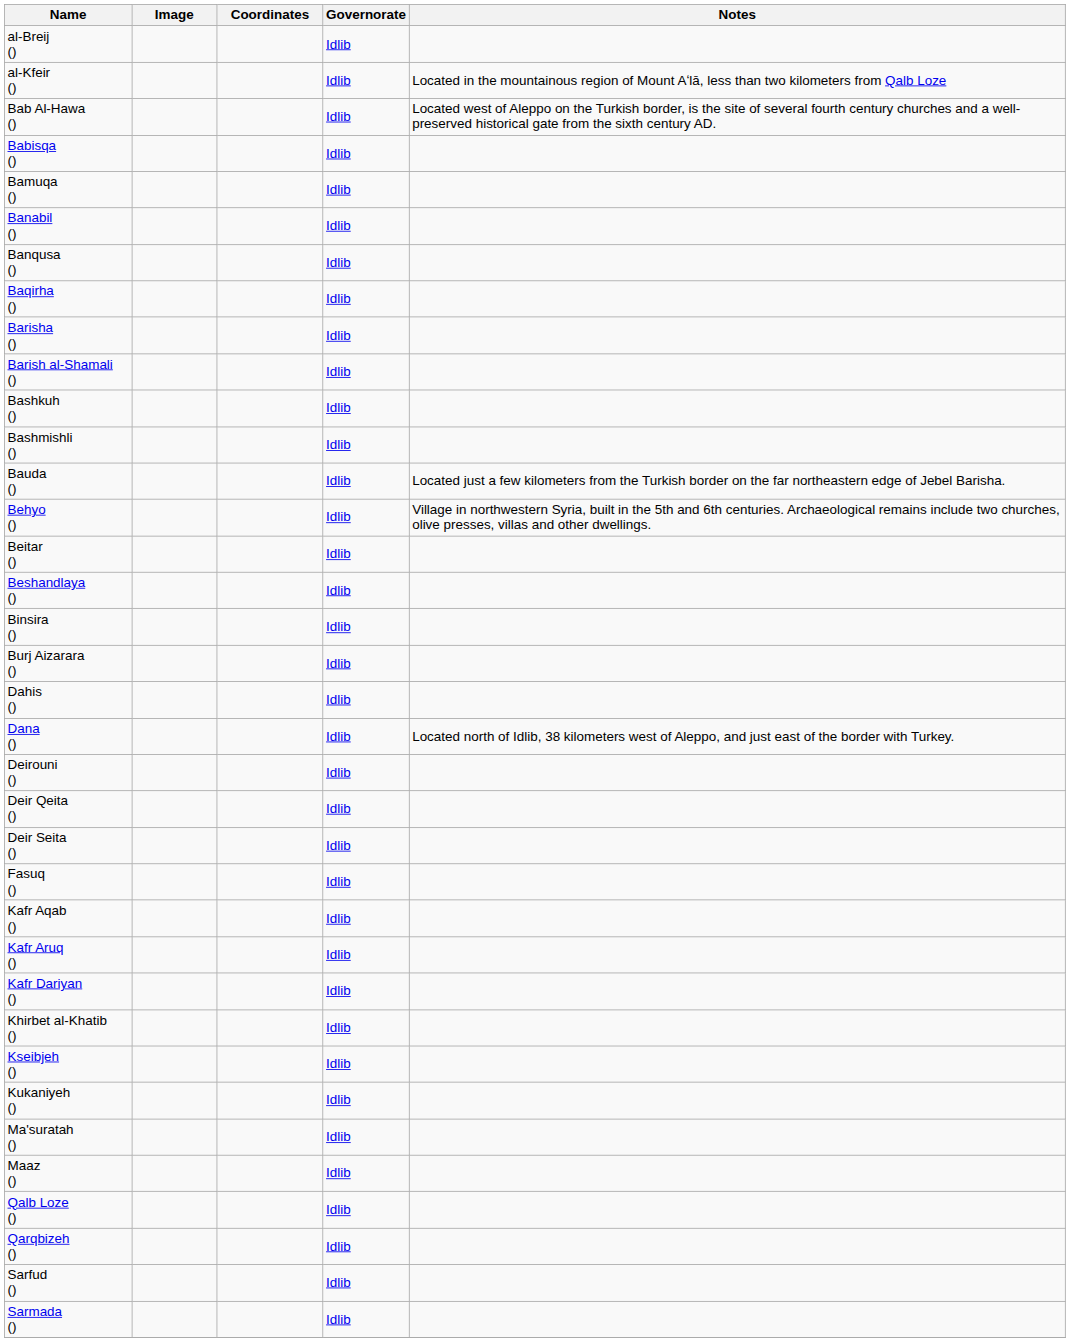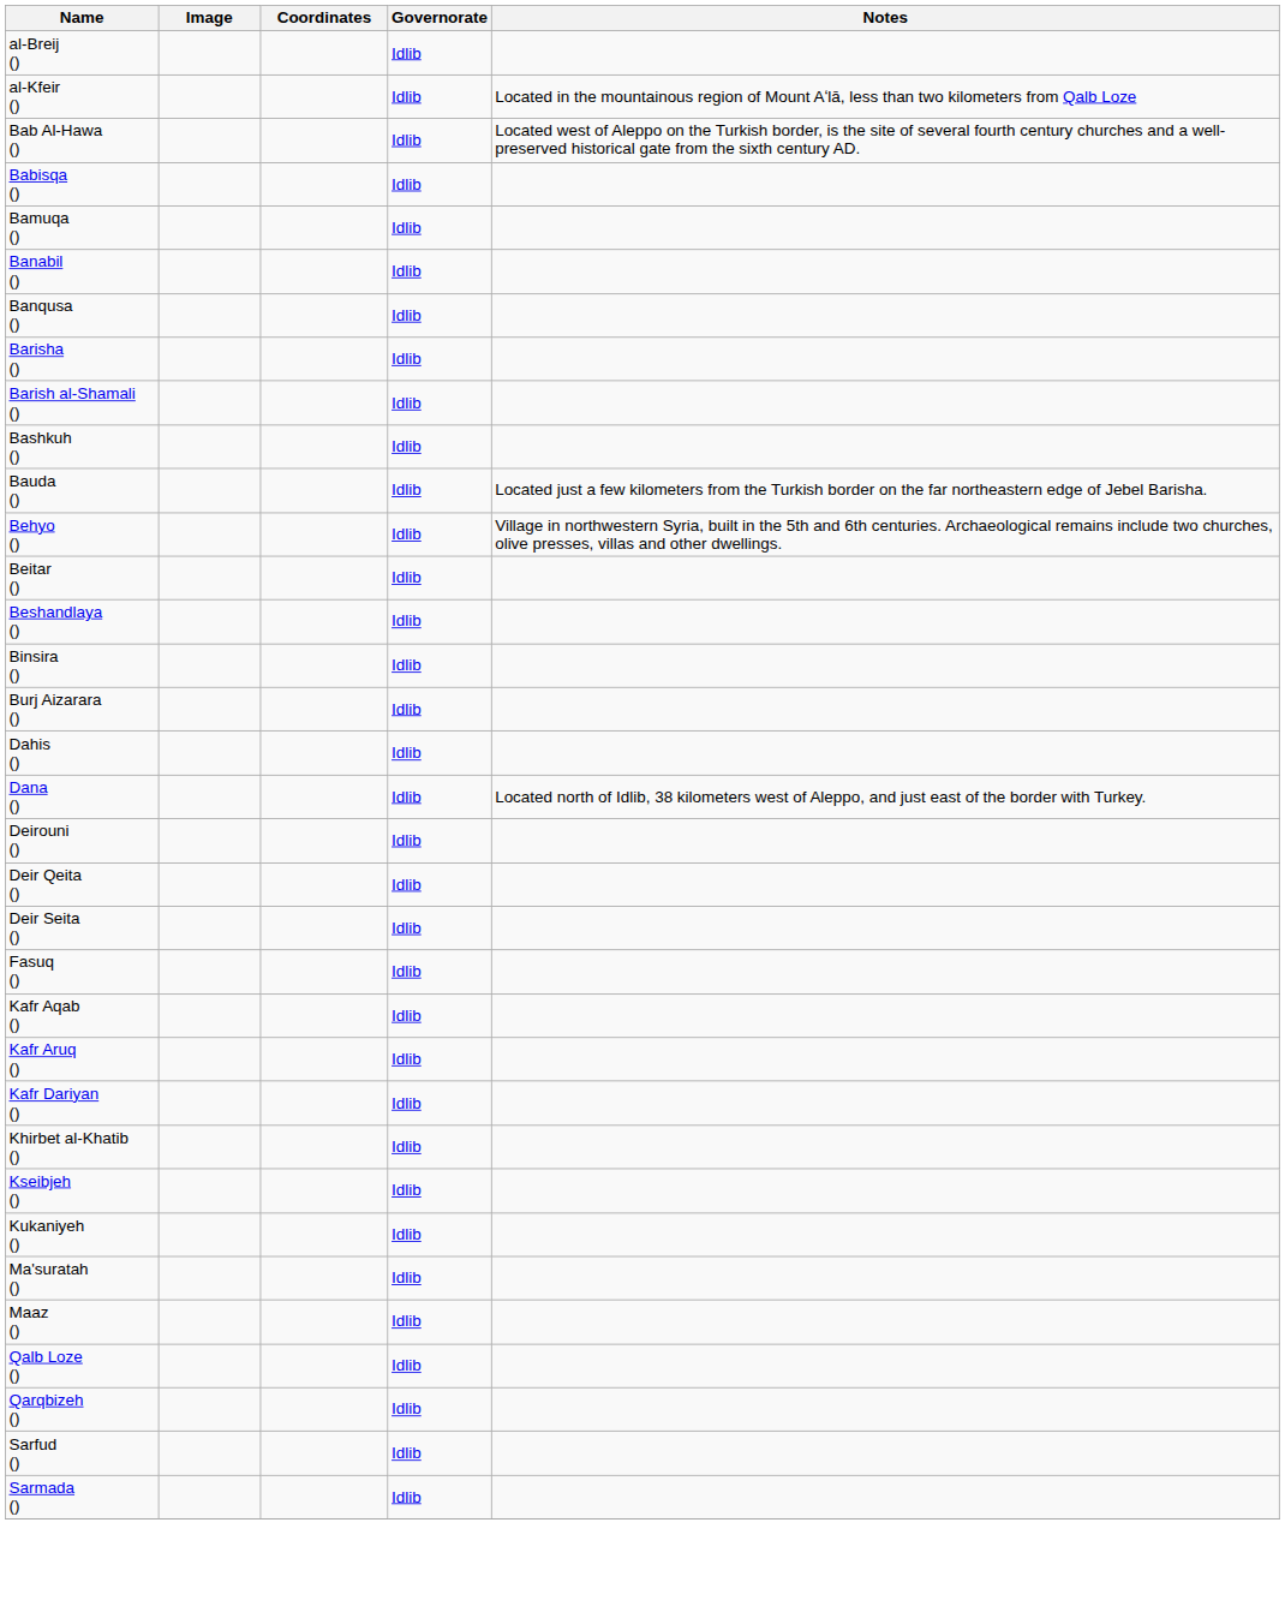 <table class="wikitable sortable" width="100%">
 <tr>
 <th width="12%">Name<br></th>
 <th class="unsortable" width="94px">Image</th>
 <th class="unsortable" width="10%">Coordinates</th>
 <th width="8%">Governorate</th>
 <th class="unsortable">Notes</th>
 </tr>
 <tr>
 <td>al-Breij<br>()</td>
 <td></td>
 <td></td>
 <td><a href='#'>Idlib</a></td>
 <td></td>
 </tr>
 <tr>
 <td>al-Kfeir<br>()</td>
 <td></td>
 <td></td>
 <td><a href='#'>Idlib</a></td>
 <td>Located in the mountainous region of Mount Aʻlā, less than two kilometers from <a href='#'>Qalb Loze</a></td>
 </tr>
 <tr>
 <td>Bab Al-Hawa<br>()</td>
 <td></td>
 <td></td>
 <td><a href='#'>Idlib</a></td>
 <td>Located  west of Aleppo on the Turkish border, is the site of several fourth century churches and a well-preserved historical gate from the sixth century AD.</td>
 </tr>
 <tr>
 <td><a href='#'>Babisqa</a><br>()</td>
 <td></td>
 <td></td>
 <td><a href='#'>Idlib</a></td>
 <td></td>
 </tr>
 <tr>
 <td>Bamuqa<br>()</td>
 <td></td>
 <td></td>
 <td><a href='#'>Idlib</a></td>
 <td></td>
 </tr>
 <tr>
 <td><a href='#'>Banabil</a><br>()</td>
 <td></td>
 <td></td>
 <td><a href='#'>Idlib</a></td>
 <td></td>
 </tr>
 <tr>
 <td>Banqusa<br>()</td>
 <td></td>
 <td></td>
 <td><a href='#'>Idlib</a></td>
 <td></td>
 </tr>
 <tr>
-<td><a href='#'>Baqirha</a><br>()</td>
-<td></td>
-<td></td>
-<td><a href='#'>Idlib</a></td>
-<td></td>
-</tr>
-<tr>
 <td><a href='#'>Barisha</a><br>()</td>
 <td></td>
 <td></td>
 <td><a href='#'>Idlib</a></td>
 <td></td>
 </tr>
 <tr>
 <td><a href='#'>Barish al-Shamali</a><br>()</td>
 <td></td>
 <td></td>
 <td><a href='#'>Idlib</a></td>
 <td></td>
 </tr>
 <tr>
 <td>Bashkuh<br>()</td>
-<td></td>
-<td></td>
-<td><a href='#'>Idlib</a></td>
-<td></td>
-</tr>
-<tr>
-<td>Bashmishli<br>()</td>
 <td></td>
 <td></td>
 <td><a href='#'>Idlib</a></td>
 <td></td>
 </tr>
 <tr>
 <td>Bauda<br>()</td>
 <td></td>
 <td></td>
 <td><a href='#'>Idlib</a></td>
 <td>Located just a few kilometers from the Turkish border on the far northeastern edge of Jebel Barisha.</td>
 </tr>
 <tr>
 <td><a href='#'>Behyo</a><br>()</td>
 <td></td>
 <td></td>
 <td><a href='#'>Idlib</a></td>
 <td>Village in northwestern Syria, built in the 5th and 6th centuries. Archaeological remains include two churches, olive presses, villas and other dwellings.</td>
 </tr>
 <tr>
 <td>Beitar<br>()</td>
 <td></td>
 <td></td>
 <td><a href='#'>Idlib</a></td>
 <td></td>
 </tr>
 <tr>
 <td><a href='#'>Beshandlaya</a><br>()</td>
 <td></td>
 <td></td>
 <td><a href='#'>Idlib</a></td>
 <td></td>
 </tr>
 <tr>
 <td>Binsira<br>()</td>
 <td></td>
 <td></td>
 <td><a href='#'>Idlib</a></td>
 <td></td>
 </tr>
 <tr>
 <td>Burj Aizarara<br>()</td>
 <td></td>
 <td></td>
 <td><a href='#'>Idlib</a></td>
 <td></td>
 </tr>
 <tr>
 <td>Dahis<br>()</td>
 <td></td>
 <td></td>
 <td><a href='#'>Idlib</a></td>
 <td></td>
 </tr>
 <tr>
 <td><a href='#'>Dana</a><br>()</td>
 <td></td>
 <td></td>
 <td><a href='#'>Idlib</a></td>
 <td>Located north of Idlib, 38 kilometers west of Aleppo, and just east of the border with Turkey.</td>
 </tr>
 <tr>
 <td>Deirouni<br>()</td>
 <td></td>
 <td></td>
 <td><a href='#'>Idlib</a></td>
 <td></td>
 </tr>
 <tr>
 <td>Deir Qeita<br>()</td>
 <td></td>
 <td></td>
 <td><a href='#'>Idlib</a></td>
 <td></td>
 </tr>
 <tr>
 <td>Deir Seita<br>()</td>
 <td></td>
 <td></td>
 <td><a href='#'>Idlib</a></td>
 <td></td>
 </tr>
 <tr>
 <td>Fasuq<br>()</td>
 <td></td>
 <td></td>
 <td><a href='#'>Idlib</a></td>
 <td></td>
 </tr>
 <tr>
 <td>Kafr Aqab<br>()</td>
 <td></td>
 <td></td>
 <td><a href='#'>Idlib</a></td>
 <td></td>
 </tr>
 <tr>
 <td><a href='#'>Kafr Aruq</a><br>()</td>
 <td></td>
 <td></td>
 <td><a href='#'>Idlib</a></td>
 <td></td>
 </tr>
 <tr>
 <td><a href='#'>Kafr Dariyan</a><br>()</td>
 <td></td>
 <td></td>
 <td><a href='#'>Idlib</a></td>
 <td></td>
 </tr>
 <tr>
 <td>Khirbet al-Khatib<br>()</td>
 <td></td>
 <td></td>
 <td><a href='#'>Idlib</a></td>
 <td></td>
 </tr>
 <tr>
 <td><a href='#'>Kseibjeh</a><br>()</td>
 <td></td>
 <td></td>
 <td><a href='#'>Idlib</a></td>
 <td></td>
 </tr>
 <tr>
 <td>Kukaniyeh<br>()</td>
 <td></td>
 <td></td>
 <td><a href='#'>Idlib</a></td>
 <td></td>
 </tr>
 <tr>
 <td>Ma'suratah<br>()</td>
 <td></td>
 <td></td>
 <td><a href='#'>Idlib</a></td>
 <td></td>
 </tr>
 <tr>
 <td>Maaz<br>()</td>
 <td></td>
 <td></td>
 <td><a href='#'>Idlib</a></td>
 <td></td>
 </tr>
 <tr>
 <td><a href='#'>Qalb Loze</a><br>()</td>
 <td></td>
 <td></td>
 <td><a href='#'>Idlib</a></td>
 <td></td>
 </tr>
 <tr>
 <td><a href='#'>Qarqbizeh</a><br>()</td>
 <td></td>
 <td></td>
 <td><a href='#'>Idlib</a></td>
 <td></td>
 </tr>
 <tr>
 <td>Sarfud<br>()</td>
 <td></td>
 <td></td>
 <td><a href='#'>Idlib</a></td>
 <td></td>
 </tr>
 <tr>
 <td><a href='#'>Sarmada</a><br>()</td>
 <td></td>
 <td></td>
 <td><a href='#'>Idlib</a></td>
 <td></td>
 </tr>
 <tr>
 </tr>
 </table>
